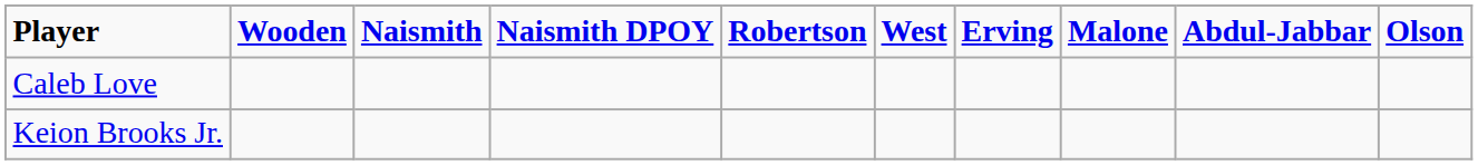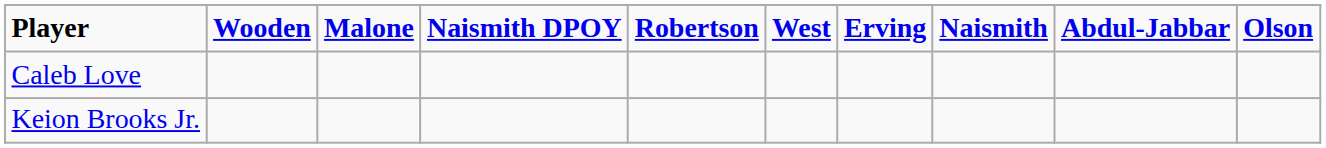 <table class="wikitable" style="white-space:nowrap; font-size:90%;">
 <tr>
 <td><strong>Player</strong></td>
 <td><strong><a href='#'>Wooden</a></strong></td>
-<td><strong><a href='#'>Naismith</a></strong></td>
+<td><strong><a href='#'>Malone</a></strong></td>
 <td><strong><a href='#'>Naismith DPOY</a></strong></td>
 <td><strong><a href='#'>Robertson</a></strong></td>
 <td><strong><a href='#'>West</a></strong></td>
 <td><strong><a href='#'>Erving</a></strong></td>
-<td><strong><a href='#'>Malone</a></strong></td>
+<td><strong><a href='#'>Naismith</a></strong></td>
 <td><strong><a href='#'>Abdul-Jabbar</a></strong></td>
 <td><strong><a href='#'>Olson</a></strong></td>
 </tr>
 <tr>
 <td><a href='#'>Caleb Love</a></td>
 <td></td>
 <td></td>
 <td></td>
 <td></td>
 <td></td>
 <td></td>
 <td></td>
 <td></td>
 <td></td>
 </tr>
 <tr>
 <td><a href='#'>Keion Brooks Jr.</a></td>
 <td></td>
 <td></td>
 <td></td>
 <td></td>
 <td></td>
 <td></td>
 <td></td>
 <td></td>
 <td></td>
 </tr>
 </table>
